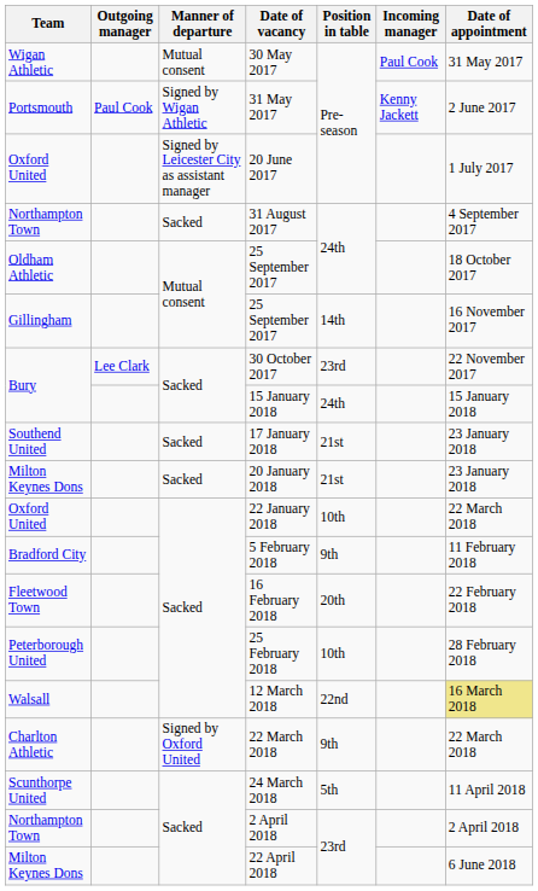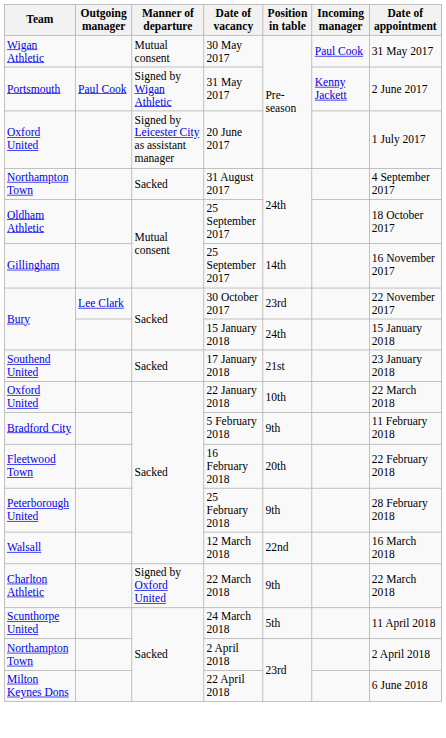 <table class="wikitable sortable">
 <tr>
 <th>Team</th>
 <th>Outgoing manager</th>
 <th>Manner of departure</th>
 <th>Date of vacancy</th>
 <th>Position in table</th>
 <th>Incoming manager</th>
 <th>Date of appointment</th>
 </tr>
 <tr>
 <td><a href='#'>Wigan Athletic</a></td>
 <td> </td>
 <td>Mutual consent</td>
 <td>30 May 2017</td>
 <td rowspan="3">Pre-season</td>
 <td> <a href='#'>Paul Cook</a></td>
 <td>31 May 2017</td>
 </tr>
 <tr>
 <td><a href='#'>Portsmouth</a></td>
 <td> <a href='#'>Paul Cook</a></td>
 <td>Signed by <a href='#'>Wigan Athletic</a></td>
 <td>31 May 2017</td>
 <td> <a href='#'>Kenny Jackett</a></td>
 <td>2 June 2017</td>
 </tr>
 <tr>
 <td><a href='#'>Oxford United</a></td>
 <td> </td>
 <td>Signed by <a href='#'>Leicester City</a> as assistant manager</td>
 <td>20 June 2017</td>
 <td> </td>
 <td>1 July 2017</td>
 </tr>
 <tr>
 <td><a href='#'>Northampton Town</a></td>
 <td> </td>
 <td>Sacked</td>
 <td>31 August 2017</td>
 <td rowspan="2">24th</td>
 <td> </td>
 <td>4 September 2017</td>
 </tr>
 <tr>
 <td><a href='#'>Oldham Athletic</a></td>
 <td> </td>
 <td rowspan="2">Mutual consent</td>
 <td>25 September 2017</td>
 <td> </td>
 <td>18 October 2017</td>
 </tr>
 <tr>
 <td><a href='#'>Gillingham</a></td>
 <td> </td>
 <td>25 September 2017</td>
 <td>14th</td>
 <td> </td>
 <td>16 November 2017</td>
 </tr>
 <tr>
 <td rowspan="2"><a href='#'>Bury</a></td>
 <td> <a href='#'>Lee Clark</a></td>
 <td rowspan="2">Sacked</td>
 <td>30 October 2017</td>
 <td>23rd</td>
 <td> </td>
 <td>22 November 2017</td>
 </tr>
 <tr>
 <td>  </td>
 <td>15 January 2018</td>
 <td>24th</td>
 <td>  </td>
 <td>15 January 2018</td>
 </tr>
 <tr>
 <td><a href='#'>Southend United</a></td>
 <td> </td>
 <td>Sacked</td>
 <td>17 January 2018</td>
 <td>21st</td>
 <td> </td>
 <td>23 January 2018</td>
 </tr>
 <tr>
-<td><a href='#'>Milton Keynes Dons</a></td>
-<td> </td>
-<td>Sacked</td>
-<td>20 January 2018</td>
-<td>21st</td>
-<td> </td>
-<td>23 January 2018</td>
-</tr>
-<tr>
 <td><a href='#'>Oxford United</a></td>
 <td> </td>
 <td rowspan="5">Sacked</td>
 <td>22 January 2018</td>
 <td>10th</td>
 <td> </td>
 <td>22 March 2018</td>
 </tr>
 <tr>
 <td><a href='#'>Bradford City</a></td>
 <td> </td>
 <td>5 February 2018</td>
 <td>9th</td>
 <td> </td>
 <td>11 February 2018</td>
 </tr>
 <tr>
 <td><a href='#'>Fleetwood Town</a></td>
 <td> </td>
 <td>16 February 2018</td>
 <td>20th</td>
 <td> </td>
 <td>22 February 2018</td>
 </tr>
 <tr>
 <td><a href='#'>Peterborough United</a></td>
 <td> </td>
 <td>25 February 2018</td>
-<td>10th</td>
+<td>9th</td>
 <td> </td>
 <td>28 February 2018</td>
 </tr>
 <tr>
 <td><a href='#'>Walsall</a></td>
 <td> </td>
 <td>12 March 2018</td>
 <td>22nd</td>
 <td> </td>
-<td style="background: khaki;">16 March 2018</td>
+<td>16 March 2018</td>
 </tr>
 <tr>
 <td><a href='#'>Charlton Athletic</a></td>
 <td> </td>
 <td>Signed by <a href='#'>Oxford United</a></td>
 <td>22 March 2018</td>
 <td>9th</td>
 <td> </td>
 <td>22 March 2018</td>
 </tr>
 <tr>
 <td><a href='#'>Scunthorpe United</a></td>
 <td>  </td>
 <td rowspan="3">Sacked</td>
 <td>24 March 2018</td>
 <td>5th</td>
 <td> </td>
 <td>11 April 2018</td>
 </tr>
 <tr>
 <td><a href='#'>Northampton Town</a></td>
 <td> </td>
 <td>2 April 2018</td>
 <td rowspan="2">23rd</td>
 <td> </td>
 <td>2 April 2018</td>
 </tr>
 <tr>
 <td><a href='#'>Milton Keynes Dons</a></td>
 <td> </td>
 <td>22 April 2018</td>
 <td> </td>
 <td>6 June 2018</td>
 </tr>
 </table>
